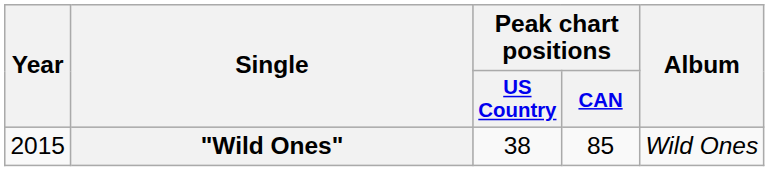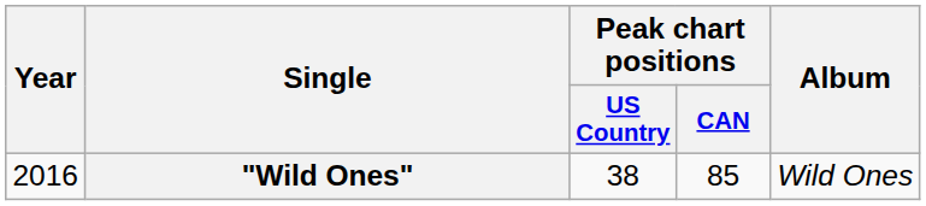 <table class="wikitable plainrowheaders" style="text-align:center;">
 <tr>
 <th rowspan="2">Year</th>
 <th rowspan="2" style="width:16em;">Single</th>
 <th colspan="2">Peak chart<br>positions</th>
 <th rowspan="2">Album</th>
 </tr>
 <tr style="font-size:smaller;">
 <th style="width:45px;"><a href='#'>US Country</a><br></th>
 <th style="width:45px;"><a href='#'>CAN</a><br></th>
 </tr>
 <tr>
-<td>2015</td>
+<td>2016</td>
 <th scope="row">"Wild Ones"</th>
 <td>38</td>
 <td>85</td>
 <td style="text-align:left;"><em>Wild Ones</em></td>
 </tr>
 </table>
